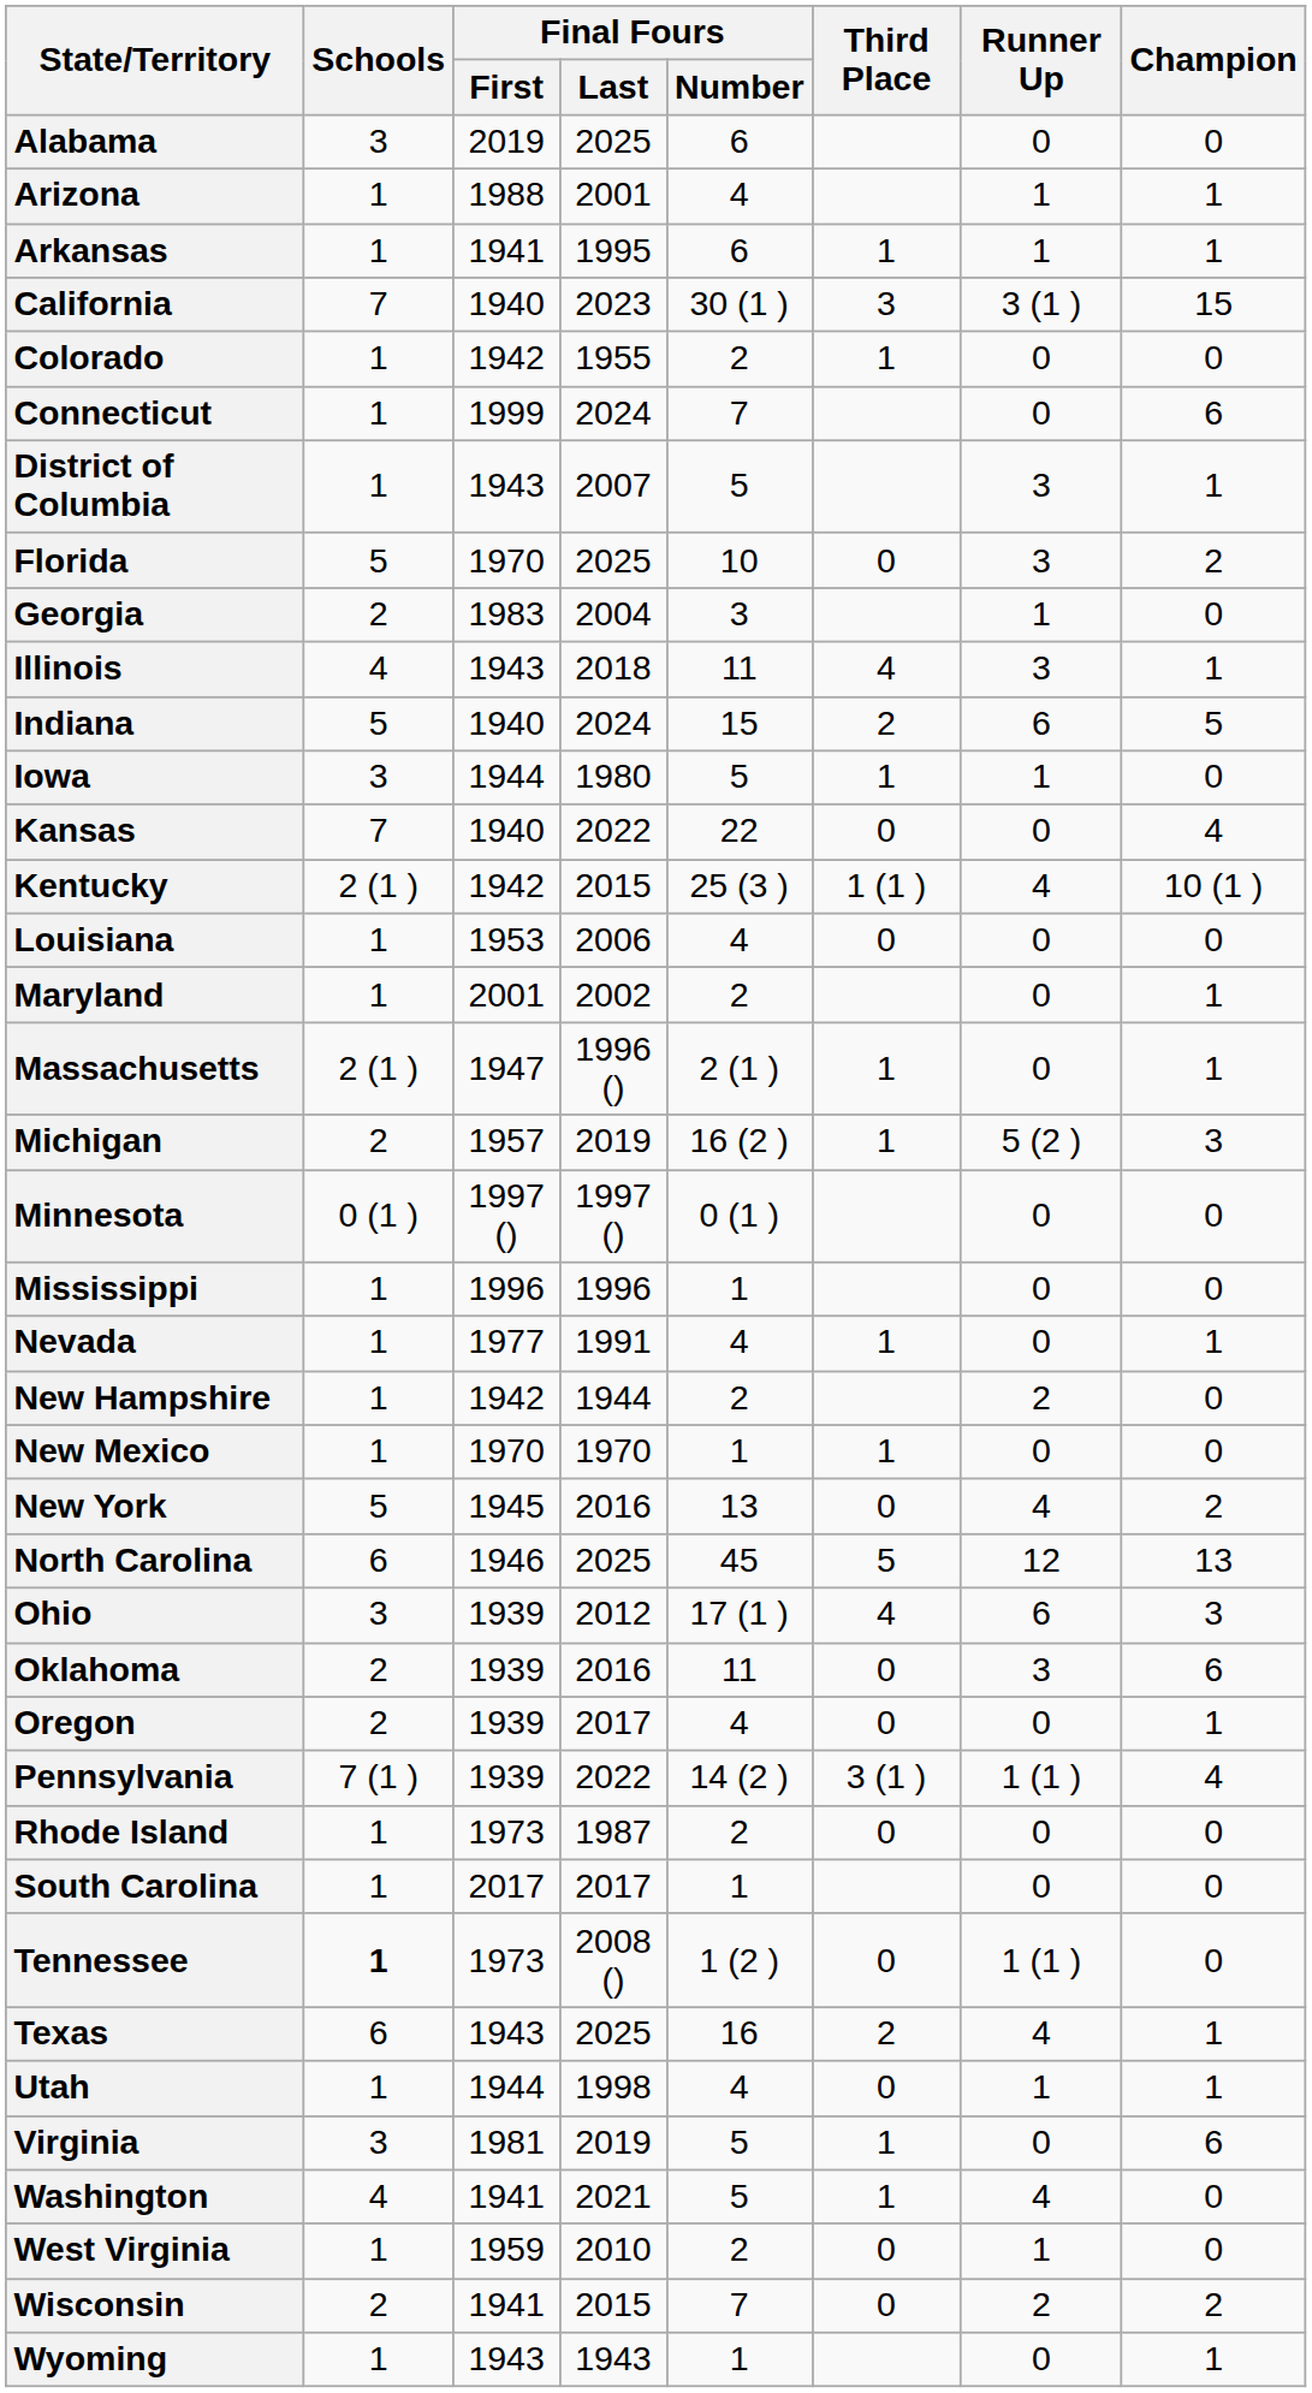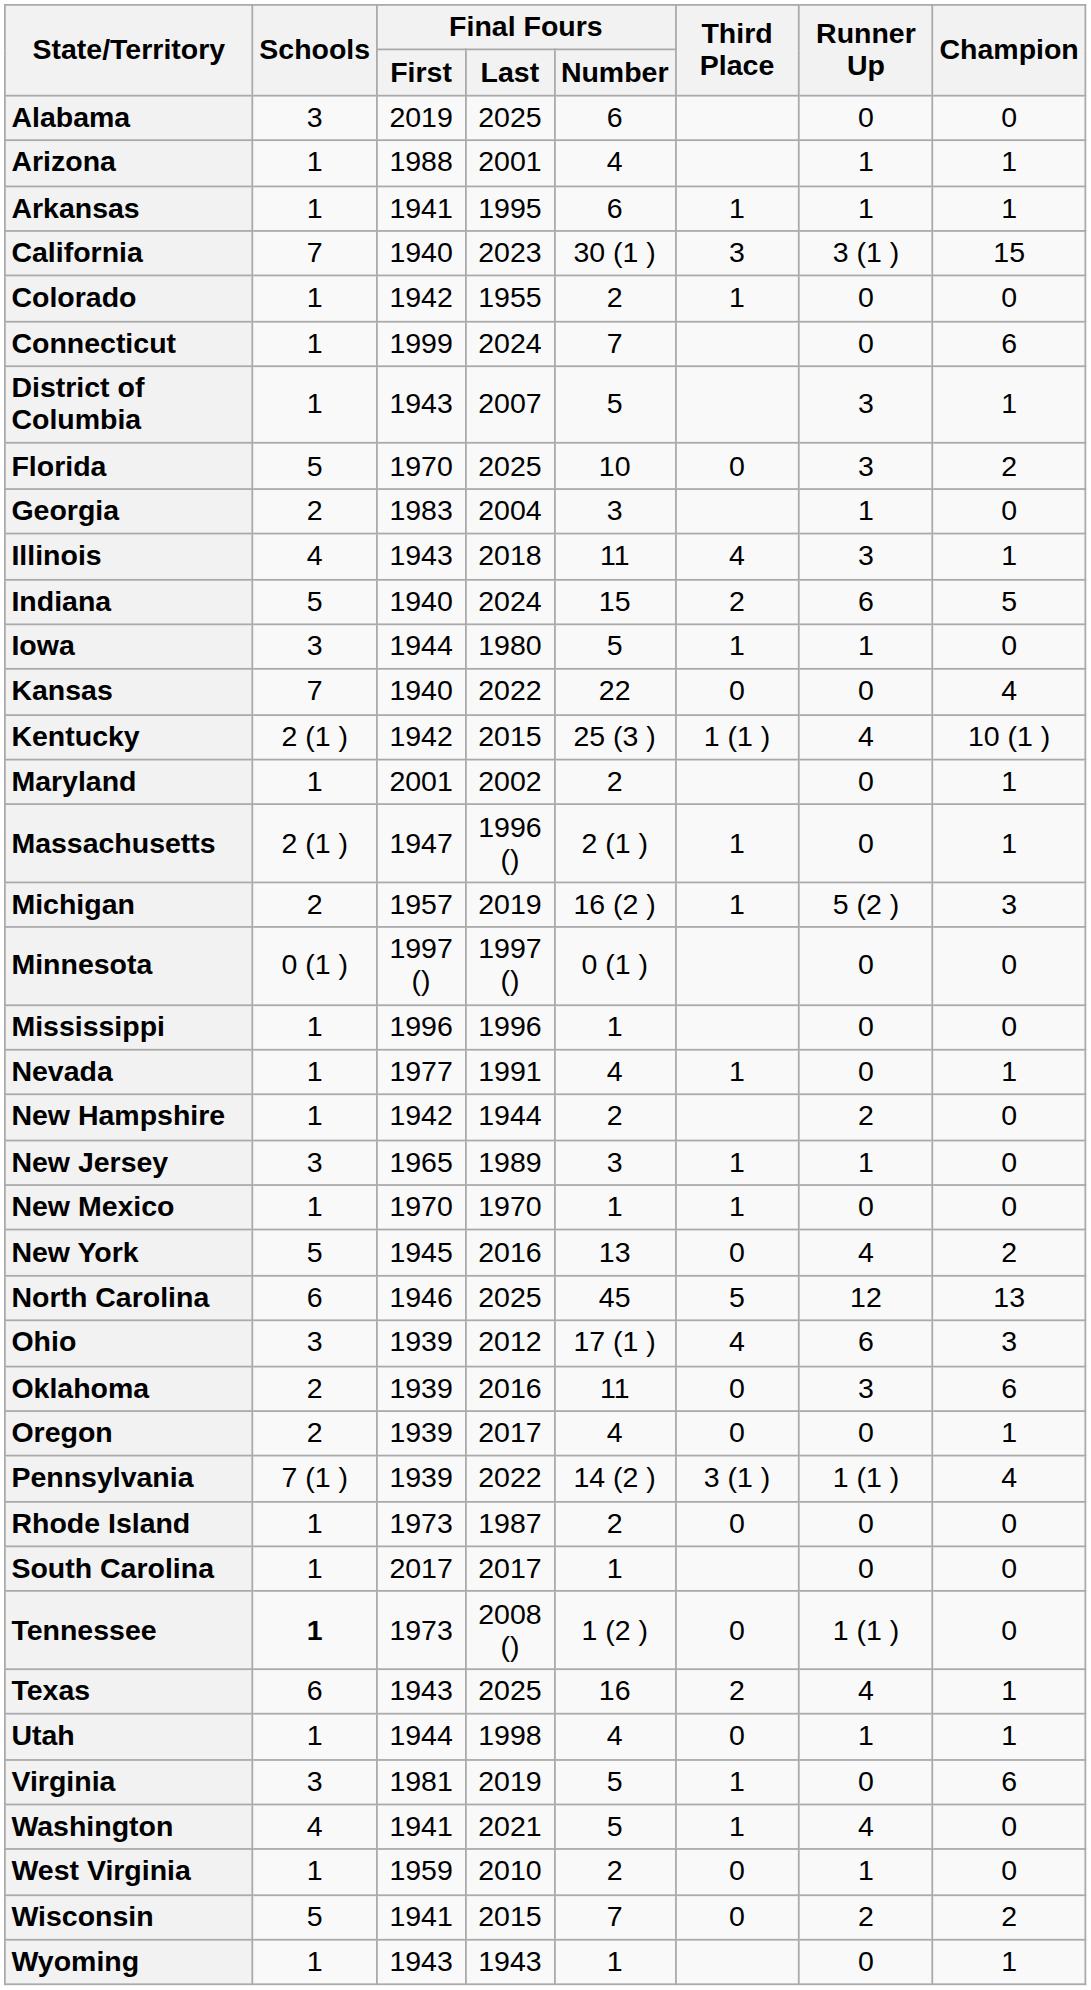 <table class="wikitable plainrowheaders sortable" style="text-align:center">
 <tr>
 <th rowspan="2">State/Territory</th>
 <th rowspan="2">Schools</th>
 <th colspan="3">Final Fours</th>
 <th rowspan="2">Third Place</th>
 <th rowspan="2">Runner Up</th>
 <th rowspan="2">Champion</th>
 </tr>
 <tr>
 <th>First</th>
 <th>Last</th>
 <th scope="col">Number</th>
 </tr>
 <tr>
 <th style="text-align:left">Alabama</th>
 <td>3</td>
 <td>2019</td>
 <td>2025</td>
 <td>6</td>
 <td></td>
 <td>0</td>
 <td>0</td>
 </tr>
 <tr>
 <th style="text-align:left">Arizona</th>
 <td>1</td>
 <td>1988</td>
 <td>2001</td>
 <td>4</td>
 <td></td>
 <td>1</td>
 <td>1</td>
 </tr>
 <tr>
 <th style="text-align:left">Arkansas</th>
 <td>1</td>
 <td>1941</td>
 <td>1995</td>
 <td>6</td>
 <td>1</td>
 <td>1</td>
 <td>1</td>
 </tr>
 <tr>
 <th style="text-align:left">California</th>
 <td>7</td>
 <td>1940</td>
 <td>2023</td>
 <td>30 (1 )</td>
 <td>3</td>
 <td>3 (1 )</td>
 <td>15</td>
 </tr>
 <tr>
 <th style="text-align:left">Colorado</th>
 <td>1</td>
 <td>1942</td>
 <td>1955</td>
 <td>2</td>
 <td>1</td>
 <td>0</td>
 <td>0</td>
 </tr>
 <tr>
 <th style="text-align:left">Connecticut</th>
 <td>1</td>
 <td>1999</td>
 <td>2024</td>
 <td>7</td>
 <td></td>
 <td>0</td>
 <td>6</td>
 </tr>
 <tr>
 <th style="text-align:left">District of Columbia</th>
 <td>1</td>
 <td>1943</td>
 <td>2007</td>
 <td>5</td>
 <td></td>
 <td>3</td>
 <td>1</td>
 </tr>
 <tr>
 <th style="text-align:left">Florida</th>
 <td>5</td>
 <td>1970</td>
 <td>2025</td>
 <td>10</td>
 <td>0</td>
 <td>3</td>
 <td>2</td>
 </tr>
 <tr>
 <th style="text-align:left">Georgia</th>
 <td>2</td>
 <td>1983</td>
 <td>2004</td>
 <td>3</td>
 <td></td>
 <td>1</td>
 <td>0</td>
 </tr>
 <tr>
 <th style="text-align:left">Illinois</th>
 <td>4</td>
 <td>1943</td>
 <td>2018</td>
 <td>11</td>
 <td>4</td>
 <td>3</td>
 <td>1</td>
 </tr>
 <tr>
 <th style="text-align:left">Indiana</th>
 <td>5</td>
 <td>1940</td>
 <td>2024</td>
 <td>15</td>
 <td>2</td>
 <td>6</td>
 <td>5</td>
 </tr>
 <tr>
 <th style="text-align:left">Iowa</th>
 <td>3</td>
 <td>1944</td>
 <td>1980</td>
 <td>5</td>
 <td>1</td>
 <td>1</td>
 <td>0</td>
 </tr>
 <tr>
 <th style="text-align:left">Kansas</th>
 <td>7</td>
 <td>1940</td>
 <td>2022</td>
 <td>22</td>
 <td>0</td>
 <td>0</td>
 <td>4</td>
 </tr>
 <tr>
 <th style="text-align:left">Kentucky</th>
 <td>2 (1 )</td>
 <td>1942</td>
 <td>2015</td>
 <td>25 (3 )</td>
 <td>1 (1 )</td>
 <td>4</td>
 <td>10 (1 )</td>
 </tr>
 <tr>
-<th style="text-align:left">Louisiana</th>
-<td>1</td>
-<td>1953</td>
-<td>2006</td>
-<td>4</td>
-<td>0</td>
-<td>0</td>
-<td>0</td>
-</tr>
-<tr>
 <th style="text-align:left">Maryland</th>
 <td>1</td>
 <td>2001</td>
 <td>2002</td>
 <td>2</td>
 <td></td>
 <td>0</td>
 <td>1</td>
 </tr>
 <tr>
 <th style="text-align:left">Massachusetts</th>
 <td>2 (1 )</td>
 <td>1947</td>
 <td>1996 ()</td>
 <td>2 (1 )</td>
 <td>1</td>
 <td>0</td>
 <td>1</td>
 </tr>
 <tr>
 <th style="text-align:left">Michigan</th>
 <td>2</td>
 <td>1957</td>
 <td>2019</td>
 <td>16 (2 )</td>
 <td>1</td>
 <td>5 (2 )</td>
 <td>3</td>
 </tr>
 <tr>
 <th style="text-align:left">Minnesota</th>
 <td>0 (1 )</td>
 <td>1997 ()</td>
 <td>1997 ()</td>
 <td>0 (1 )</td>
 <td></td>
 <td>0</td>
 <td>0</td>
 </tr>
 <tr>
 <th style="text-align:left">Mississippi</th>
 <td>1</td>
 <td>1996</td>
 <td>1996</td>
 <td>1</td>
 <td></td>
 <td>0</td>
 <td>0</td>
 </tr>
 <tr>
 <th style="text-align:left">Nevada</th>
 <td>1</td>
 <td>1977</td>
 <td>1991</td>
 <td>4</td>
 <td>1</td>
 <td>0</td>
 <td>1</td>
 </tr>
 <tr>
 <th style="text-align:left">New Hampshire</th>
 <td>1</td>
 <td>1942</td>
 <td>1944</td>
 <td>2</td>
 <td></td>
 <td>2</td>
+<td>0</td>
+</tr>
+<tr>
+<th style="text-align:left">New Jersey</th>
+<td>3</td>
+<td>1965</td>
+<td>1989</td>
+<td>3</td>
+<td>1</td>
+<td>1</td>
 <td>0</td>
 </tr>
 <tr>
 <th style="text-align:left">New Mexico</th>
 <td>1</td>
 <td>1970</td>
 <td>1970</td>
 <td>1</td>
 <td>1</td>
 <td>0</td>
 <td>0</td>
 </tr>
 <tr>
 <th style="text-align:left">New York</th>
 <td>5</td>
 <td>1945</td>
 <td>2016</td>
 <td>13</td>
 <td>0</td>
 <td>4</td>
 <td>2</td>
 </tr>
 <tr>
 <th style="text-align:left">North Carolina</th>
 <td>6</td>
 <td>1946</td>
 <td>2025</td>
 <td>45</td>
 <td>5</td>
 <td>12</td>
 <td>13</td>
 </tr>
 <tr>
 <th style="text-align:left">Ohio</th>
 <td>3</td>
 <td>1939</td>
 <td>2012</td>
 <td>17 (1 )</td>
 <td>4</td>
 <td>6</td>
 <td>3</td>
 </tr>
 <tr>
 <th style="text-align:left">Oklahoma</th>
 <td>2</td>
 <td>1939</td>
 <td>2016</td>
 <td>11</td>
 <td>0</td>
 <td>3</td>
 <td>6</td>
 </tr>
 <tr>
 <th style="text-align:left">Oregon</th>
 <td>2</td>
 <td>1939</td>
 <td>2017</td>
 <td>4</td>
 <td>0</td>
 <td>0</td>
 <td>1</td>
 </tr>
 <tr>
 <th style="text-align:left">Pennsylvania</th>
 <td>7 (1 )</td>
 <td>1939</td>
 <td>2022</td>
 <td>14 (2 )</td>
 <td>3 (1 )</td>
 <td>1 (1 )</td>
 <td>4</td>
 </tr>
 <tr>
 <th style="text-align:left">Rhode Island</th>
 <td>1</td>
 <td>1973</td>
 <td>1987</td>
 <td>2</td>
 <td>0</td>
 <td>0</td>
 <td>0</td>
 </tr>
 <tr>
 <th style="text-align:left">South Carolina</th>
 <td>1</td>
 <td>2017</td>
 <td>2017</td>
 <td>1</td>
 <td></td>
 <td>0</td>
 <td>0</td>
 </tr>
 <tr>
 <th style="text-align:left">Tennessee</th>
 <td><strong>1</strong></td>
 <td>1973</td>
 <td>2008 ()</td>
 <td>1 (2 )</td>
 <td>0</td>
 <td>1 (1 )</td>
 <td>0</td>
 </tr>
 <tr>
 <th style="text-align:left">Texas</th>
 <td>6</td>
 <td>1943</td>
 <td>2025</td>
 <td>16</td>
 <td>2</td>
 <td>4</td>
 <td>1</td>
 </tr>
 <tr>
 <th style="text-align:left">Utah</th>
 <td>1</td>
 <td>1944</td>
 <td>1998</td>
 <td>4</td>
 <td>0</td>
 <td>1</td>
 <td>1</td>
 </tr>
 <tr>
 <th style="text-align:left">Virginia</th>
 <td>3</td>
 <td>1981</td>
 <td>2019</td>
 <td>5</td>
 <td>1</td>
 <td>0</td>
 <td>6</td>
 </tr>
 <tr>
 <th style="text-align:left">Washington</th>
 <td>4</td>
 <td>1941</td>
 <td>2021</td>
 <td>5</td>
 <td>1</td>
 <td>4</td>
 <td>0</td>
 </tr>
 <tr>
 <th style="text-align:left">West Virginia</th>
 <td>1</td>
 <td>1959</td>
 <td>2010</td>
 <td>2</td>
 <td>0</td>
 <td>1</td>
 <td>0</td>
 </tr>
 <tr>
 <th style="text-align:left">Wisconsin</th>
-<td>2</td>
+<td>5</td>
 <td>1941</td>
 <td>2015</td>
 <td>7</td>
 <td>0</td>
 <td>2</td>
 <td>2</td>
 </tr>
 <tr>
 <th style="text-align:left">Wyoming</th>
 <td>1</td>
 <td>1943</td>
 <td>1943</td>
 <td>1</td>
 <td></td>
 <td>0</td>
 <td>1</td>
 </tr>
 </table>
